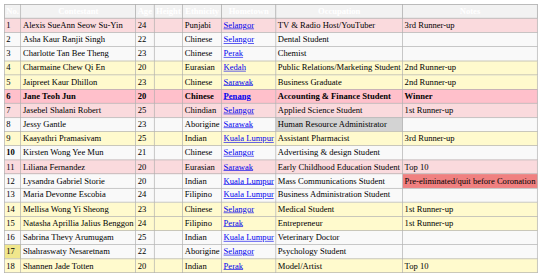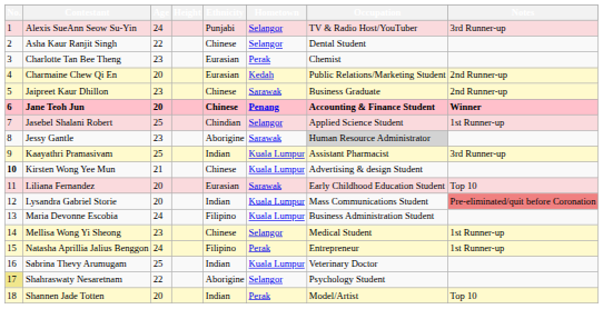 <table class="wikitable sortable" style="font-size: 85%;">
 <tr style="color:#fff; background:gray; text-align:center;">
 <th>No.</th>
 <th>Contestant</th>
 <th>Age</th>
 <th>Height</th>
 <th>Ethnicity</th>
 <th>Hometown</th>
 <th>Occupation</th>
 <th>Notes</th>
 </tr>
 <tr style="background:#fadadd;">
 <td>1</td>
 <td>Alexis SueAnn Seow Su-Yin</td>
 <td>24</td>
 <td></td>
 <td>Punjabi</td>
 <td><a href='#'>Selangor</a></td>
 <td>TV & Radio Host/YouTuber</td>
 <td>3rd Runner-up</td>
 </tr>
 <tr>
 <td>2</td>
 <td>Asha Kaur Ranjit Singh</td>
 <td>22</td>
 <td></td>
 <td>Chinese</td>
 <td><a href='#'>Selangor</a></td>
 <td>Dental Student</td>
 <td></td>
 </tr>
 <tr>
 <td>3</td>
 <td>Charlotte Tan Bee Theng</td>
 <td>23</td>
 <td></td>
-<td>Chinese</td>
+<td>Eurasian</td>
 <td><a href='#'>Perak</a></td>
 <td>Chemist</td>
 <td></td>
 </tr>
 <tr style="background:#fffacd;">
 <td>4</td>
 <td>Charmaine Chew Qi En</td>
 <td>20</td>
 <td></td>
 <td>Eurasian</td>
 <td><a href='#'>Kedah</a></td>
 <td>Public Relations/Marketing Student</td>
 <td>2nd Runner-up</td>
 </tr>
 <tr style="background:#fffacd;">
 <td>5</td>
 <td>Jaipreet Kaur Dhillon</td>
 <td>23</td>
 <td></td>
 <td>Chinese</td>
 <td><a href='#'>Sarawak</a></td>
 <td>Business Graduate</td>
 <td>2nd Runner-up</td>
 </tr>
 <tr style="background:pink;">
 <td><strong>6</strong></td>
 <td><strong>Jane Teoh Jun</strong></td>
 <td><strong>20</strong></td>
 <td><strong></strong></td>
 <td><strong>Chinese</strong></td>
 <td><strong><a href='#'>Penang</a></strong></td>
 <td><strong>Accounting & Finance Student</strong></td>
 <td><strong>Winner</strong></td>
 </tr>
 <tr style="background:#fadadd;">
 <td>7</td>
 <td>Jasebel Shalani Robert</td>
 <td>25</td>
 <td></td>
 <td>Chindian</td>
 <td><a href='#'>Selangor</a></td>
 <td>Applied Science Student</td>
 <td>1st Runner-up</td>
 </tr>
 <tr>
 <td>8</td>
 <td>Jessy Gantle</td>
 <td>23</td>
 <td></td>
 <td>Aborigine</td>
 <td><a href='#'>Sarawak</a></td>
 <td style="background: lightgrey;">Human Resource Administrator</td>
 <td></td>
 </tr>
 <tr style="background:#fffacd;">
 <td>9</td>
 <td>Kaayathri Pramasivam</td>
 <td>25</td>
 <td></td>
 <td>Indian</td>
 <td><a href='#'>Kuala Lumpur</a></td>
 <td>Assistant Pharmacist</td>
 <td>3rd Runner-up</td>
 </tr>
 <tr>
 <td><strong>10</strong></td>
 <td>Kirsten Wong Yee Mun</td>
 <td>21</td>
 <td></td>
 <td>Chinese</td>
-<td><a href='#'>Selangor</a></td>
+<td><a href='#'>Kuala Lumpur</a></td>
 <td>Advertising & design Student</td>
 <td></td>
 </tr>
 <tr style="background:#fadadd;">
 <td>11</td>
 <td>Liliana Fernandez</td>
 <td>20</td>
 <td></td>
 <td>Eurasian</td>
 <td><a href='#'>Sarawak</a></td>
 <td>Early Childhood Education Student</td>
 <td>Top 10</td>
 </tr>
 <tr>
 <td>12</td>
 <td>Lysandra Gabriel Storie</td>
 <td>20</td>
 <td></td>
 <td>Indian</td>
 <td><a href='#'>Kuala Lumpur</a></td>
 <td>Mass Communications Student</td>
 <td style="background:#F08080;">Pre-eliminated/quit before Coronation</td>
 </tr>
 <tr>
 <td>13</td>
 <td>Maria Devonne Escobia</td>
 <td>24</td>
 <td></td>
 <td>Filipino</td>
 <td><a href='#'>Kuala Lumpur</a></td>
 <td>Business Administration Student</td>
 <td></td>
 </tr>
 <tr style="background:#fffacd;">
 <td>14</td>
 <td>Mellisa Wong Yi Sheong</td>
 <td>23</td>
 <td></td>
 <td>Chinese</td>
 <td><a href='#'>Selangor</a></td>
 <td>Medical Student</td>
 <td>1st Runner-up</td>
 </tr>
 <tr style="background:#fffacd;">
 <td>15</td>
 <td>Natasha Aprillia Jalius Benggon</td>
 <td>24</td>
 <td></td>
 <td>Filipino</td>
 <td><a href='#'>Perak</a></td>
 <td>Entrepreneur</td>
 <td>1st Runner-up</td>
 </tr>
 <tr>
 <td>16</td>
 <td>Sabrina Thevy Arumugam</td>
 <td>25</td>
 <td></td>
 <td>Indian</td>
 <td><a href='#'>Kuala Lumpur</a></td>
 <td>Veterinary Doctor</td>
 <td></td>
 </tr>
 <tr>
 <td style="background: khaki;">17</td>
 <td>Shahraswaty Nesaretnam</td>
 <td>22</td>
 <td></td>
 <td>Aborigine</td>
 <td><a href='#'>Selangor</a></td>
 <td>Psychology Student</td>
 <td></td>
 </tr>
 <tr style="background:#fffacd;">
 <td>18</td>
 <td>Shannen Jade Totten</td>
 <td>20</td>
 <td></td>
 <td>Indian</td>
 <td><a href='#'>Perak</a></td>
 <td>Model/Artist</td>
 <td>Top 10</td>
 </tr>
 </table>
